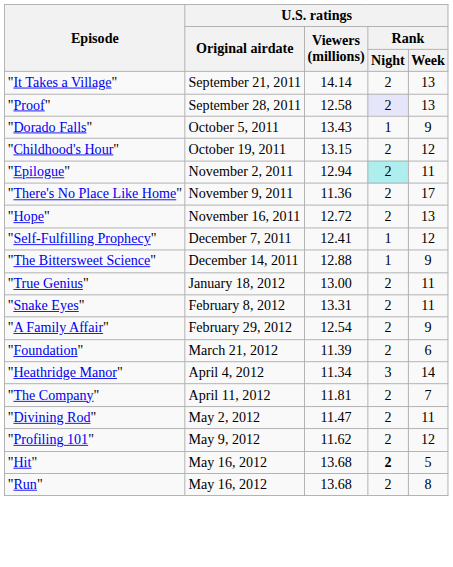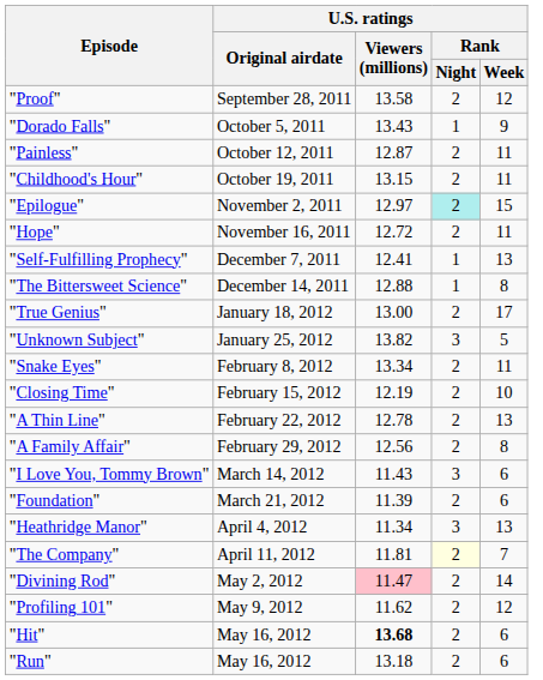 <table class="wikitable">
 <tr>
 <th rowspan="3">Episode</th>
 <th colspan="4">U.S. ratings</th>
 </tr>
 <tr>
 <th rowspan="2">Original airdate</th>
 <th rowspan="2">Viewers<br>(millions)</th>
 <th colspan="2">Rank</th>
 </tr>
 <tr>
 <th>Night</th>
 <th>Week</th>
 </tr>
 <tr>
-<td>"<a href='#'>It Takes a Village</a>"</td>
-<td>September 21, 2011</td>
-<td style="text-align:center;">14.14</td>
-<td style="text-align:center;">2</td>
-<td style="text-align:center;">13</td>
-</tr>
-<tr>
 <td>"<a href='#'>Proof</a>"</td>
 <td>September 28, 2011</td>
-<td style="text-align:center;">12.58</td>
-<td style="background: lavender; text-align:center;">2</td>
-<td style="text-align:center;">13</td>
+<td style="text-align:center;">13.58</td>
+<td style="text-align:center;">2</td>
+<td style="text-align:center;">12</td>
 </tr>
 <tr>
 <td>"<a href='#'>Dorado Falls</a>"</td>
 <td>October 5, 2011</td>
 <td style="text-align:center;">13.43</td>
 <td style="text-align:center;">1</td>
 <td style="text-align:center;">9</td>
 </tr>
 <tr>
+<td>"<a href='#'>Painless</a>"</td>
+<td>October 12, 2011</td>
+<td style="text-align:center;">12.87</td>
+<td style="text-align:center;">2</td>
+<td style="text-align:center;">11</td>
+</tr>
+<tr>
 <td>"<a href='#'>Childhood's Hour</a>"</td>
 <td>October 19, 2011</td>
 <td style="text-align:center;">13.15</td>
 <td style="text-align:center;">2</td>
-<td style="text-align:center;">12</td>
+<td style="text-align:center;">11</td>
 </tr>
 <tr>
 <td>"<a href='#'>Epilogue</a>"</td>
 <td>November 2, 2011</td>
-<td style="text-align:center;">12.94</td>
+<td style="text-align:center;">12.97</td>
 <td style="background: paleturquoise; text-align:center;">2</td>
-<td style="text-align:center;">11</td>
-</tr>
-<tr>
-<td>"<a href='#'>There's No Place Like Home</a>"</td>
-<td>November 9, 2011</td>
-<td style="text-align:center;">11.36</td>
-<td style="text-align:center;">2</td>
-<td style="text-align:center;">17</td>
+<td style="text-align:center;">15</td>
 </tr>
 <tr>
 <td>"<a href='#'>Hope</a>"</td>
 <td>November 16, 2011</td>
 <td style="text-align:center;">12.72</td>
 <td style="text-align:center;">2</td>
-<td style="text-align:center;">13</td>
+<td style="text-align:center;">11</td>
 </tr>
 <tr>
 <td>"<a href='#'>Self-Fulfilling Prophecy</a>"</td>
 <td>December 7, 2011</td>
 <td style="text-align:center;">12.41</td>
 <td style="text-align:center;">1</td>
-<td style="text-align:center;">12</td>
+<td style="text-align:center;">13</td>
 </tr>
 <tr>
 <td>"<a href='#'>The Bittersweet Science</a>"</td>
 <td>December 14, 2011</td>
 <td style="text-align:center;">12.88</td>
 <td style="text-align:center;">1</td>
-<td style="text-align:center;">9</td>
+<td style="text-align:center;">8</td>
 </tr>
 <tr>
 <td>"<a href='#'>True Genius</a>"</td>
 <td>January 18, 2012</td>
 <td style="text-align:center;">13.00</td>
 <td style="text-align:center;">2</td>
-<td style="text-align:center;">11</td>
+<td style="text-align:center;">17</td>
+</tr>
+<tr>
+<td>"<a href='#'>Unknown Subject</a>"</td>
+<td>January 25, 2012</td>
+<td style="text-align:center;">13.82</td>
+<td style="text-align:center;">3</td>
+<td style="text-align:center;">5</td>
 </tr>
 <tr>
 <td>"<a href='#'>Snake Eyes</a>"</td>
 <td>February 8, 2012</td>
-<td style="text-align:center;">13.31</td>
+<td style="text-align:center;">13.34</td>
 <td style="text-align:center;">2</td>
 <td style="text-align:center;">11</td>
 </tr>
 <tr>
+<td>"<a href='#'>Closing Time</a>"</td>
+<td>February 15, 2012</td>
+<td style="text-align:center;">12.19</td>
+<td style="text-align:center;">2</td>
+<td style="text-align:center;">10</td>
+</tr>
+<tr>
+<td>"<a href='#'>A Thin Line</a>"</td>
+<td>February 22, 2012</td>
+<td style="text-align:center;">12.78</td>
+<td style="text-align:center;">2</td>
+<td style="text-align:center;">13</td>
+</tr>
+<tr>
 <td>"<a href='#'>A Family Affair</a>"</td>
 <td>February 29, 2012</td>
-<td style="text-align:center;">12.54</td>
+<td style="text-align:center;">12.56</td>
 <td style="text-align:center;">2</td>
-<td style="text-align:center;">9</td>
+<td style="text-align:center;">8</td>
+</tr>
+<tr>
+<td>"<a href='#'>I Love You, Tommy Brown</a>"</td>
+<td>March 14, 2012</td>
+<td style="text-align:center;">11.43</td>
+<td style="text-align:center;">3</td>
+<td style="text-align:center;">6</td>
 </tr>
 <tr>
 <td>"<a href='#'>Foundation</a>"</td>
 <td>March 21, 2012</td>
 <td style="text-align:center;">11.39</td>
 <td style="text-align:center;">2</td>
 <td style="text-align:center;">6</td>
 </tr>
 <tr>
 <td>"<a href='#'>Heathridge Manor</a>"</td>
 <td>April 4, 2012</td>
 <td style="text-align:center;">11.34</td>
 <td style="text-align:center;">3</td>
-<td style="text-align:center;">14</td>
+<td style="text-align:center;">13</td>
 </tr>
 <tr>
 <td>"<a href='#'>The Company</a>"</td>
 <td>April 11, 2012</td>
 <td style="text-align:center;">11.81</td>
-<td style="text-align:center;">2</td>
+<td style="background: lightyellow; text-align:center;">2</td>
 <td style="text-align:center;">7</td>
 </tr>
 <tr>
 <td>"<a href='#'>Divining Rod</a>"</td>
 <td>May 2, 2012</td>
-<td style="text-align:center;">11.47</td>
+<td style="background: pink; text-align:center;">11.47</td>
 <td style="text-align:center;">2</td>
-<td style="text-align:center;">11</td>
+<td style="text-align:center;">14</td>
 </tr>
 <tr>
 <td>"<a href='#'>Profiling 101</a>"</td>
 <td>May 9, 2012</td>
 <td style="text-align:center;">11.62</td>
 <td style="text-align:center;">2</td>
 <td style="text-align:center;">12</td>
 </tr>
 <tr>
 <td>"<a href='#'>Hit</a>"</td>
 <td>May 16, 2012</td>
-<td style="text-align:center;">13.68</td>
-<td style="text-align:center;"><strong>2</strong></td>
-<td style="text-align:center;">5</td>
+<td style="text-align:center;"><strong>13.68</strong></td>
+<td style="text-align:center;">2</td>
+<td style="text-align:center;">6</td>
 </tr>
 <tr>
 <td>"<a href='#'>Run</a>"</td>
 <td>May 16, 2012</td>
-<td style="text-align:center;">13.68</td>
+<td style="text-align:center;">13.18</td>
 <td style="text-align:center;">2</td>
-<td style="text-align:center;">8</td>
+<td style="text-align:center;">6</td>
 </tr>
 </table>
